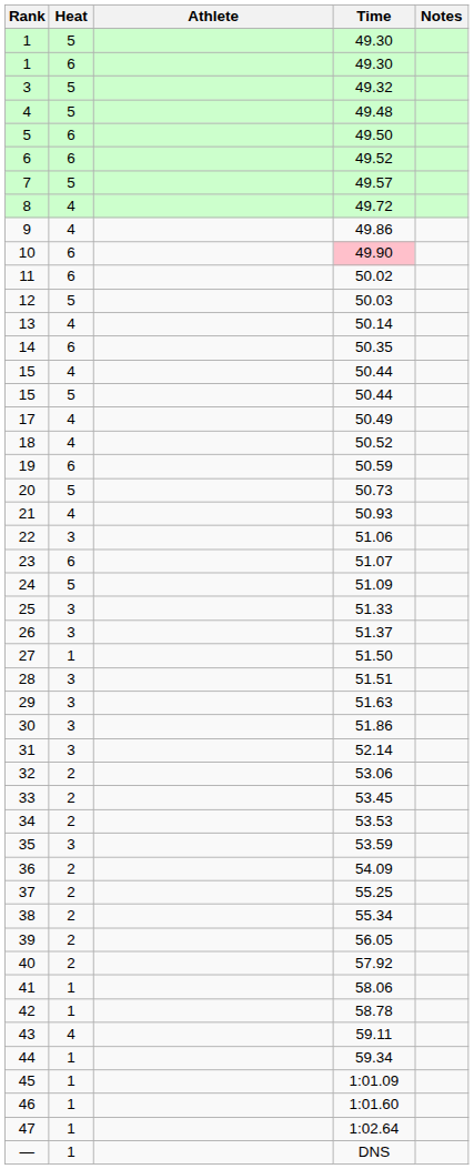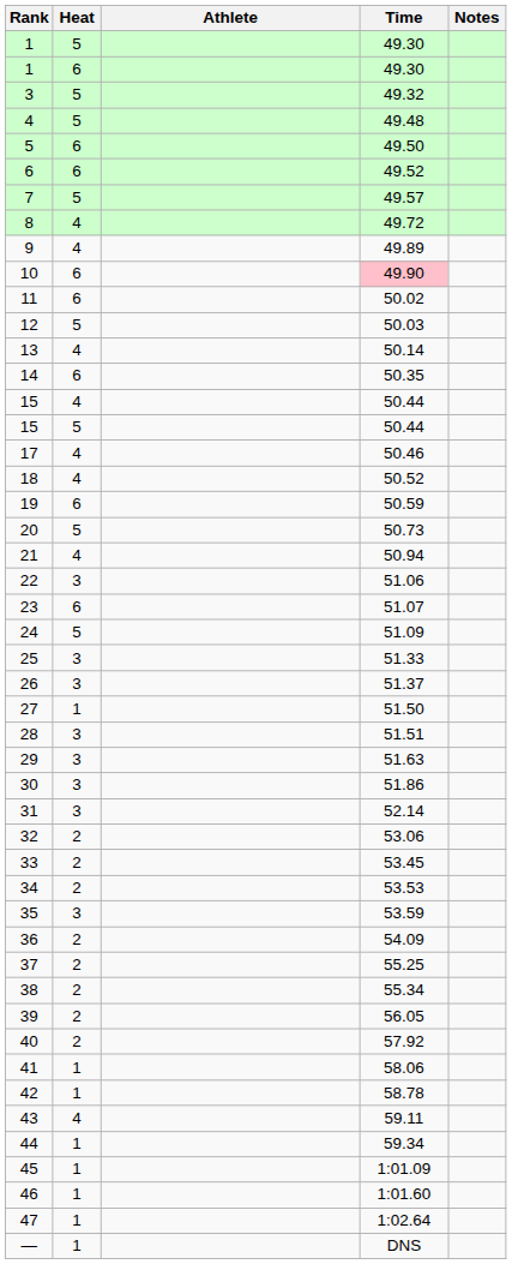 <table class="wikitable" style="text-align:center">
 <tr>
 <th width=40>Rank</th>
 <th width=40>Heat</th>
 <th width=250>Athlete</th>
 <th width=80>Time</th>
 <th width=50>Notes</th>
 </tr>
 <tr bgcolor=ccffcc>
 <td>1</td>
 <td>5</td>
 <td align=left></td>
 <td>49.30</td>
 <td></td>
 </tr>
 <tr bgcolor=ccffcc>
 <td>1</td>
 <td>6</td>
 <td align=left></td>
 <td>49.30</td>
 <td></td>
 </tr>
 <tr bgcolor=ccffcc>
 <td>3</td>
 <td>5</td>
 <td align=left></td>
 <td>49.32</td>
 <td></td>
 </tr>
 <tr bgcolor=ccffcc>
 <td>4</td>
 <td>5</td>
 <td align=left></td>
 <td>49.48</td>
 <td></td>
 </tr>
 <tr bgcolor=ccffcc>
 <td>5</td>
 <td>6</td>
 <td align=left></td>
 <td>49.50</td>
 <td></td>
 </tr>
 <tr bgcolor=ccffcc>
 <td>6</td>
 <td>6</td>
 <td align=left></td>
 <td>49.52</td>
 <td></td>
 </tr>
 <tr bgcolor=ccffcc>
 <td>7</td>
 <td>5</td>
 <td align=left></td>
 <td>49.57</td>
 <td></td>
 </tr>
 <tr bgcolor=ccffcc>
 <td>8</td>
 <td>4</td>
 <td align=left></td>
 <td>49.72</td>
 <td></td>
 </tr>
 <tr>
 <td>9</td>
 <td>4</td>
 <td align=left></td>
-<td>49.86</td>
+<td>49.89</td>
 <td></td>
 </tr>
 <tr>
 <td>10</td>
 <td>6</td>
 <td align=left></td>
 <td style="background: pink;">49.90</td>
 <td></td>
 </tr>
 <tr>
 <td>11</td>
 <td>6</td>
 <td align=left></td>
 <td>50.02</td>
 <td></td>
 </tr>
 <tr>
 <td>12</td>
 <td>5</td>
 <td align=left></td>
 <td>50.03</td>
 <td></td>
 </tr>
 <tr>
 <td>13</td>
 <td>4</td>
 <td align=left></td>
 <td>50.14</td>
 <td></td>
 </tr>
 <tr>
 <td>14</td>
 <td>6</td>
 <td align=left></td>
 <td>50.35</td>
 <td></td>
 </tr>
 <tr>
 <td>15</td>
 <td>4</td>
 <td align=left></td>
 <td>50.44</td>
 <td></td>
 </tr>
 <tr>
 <td>15</td>
 <td>5</td>
 <td align=left></td>
 <td>50.44</td>
 <td></td>
 </tr>
 <tr>
 <td>17</td>
 <td>4</td>
 <td align=left></td>
-<td>50.49</td>
+<td>50.46</td>
 <td></td>
 </tr>
 <tr>
 <td>18</td>
 <td>4</td>
 <td align=left></td>
 <td>50.52</td>
 <td></td>
 </tr>
 <tr>
 <td>19</td>
 <td>6</td>
 <td align=left></td>
 <td>50.59</td>
 <td></td>
 </tr>
 <tr>
 <td>20</td>
 <td>5</td>
 <td align=left></td>
 <td>50.73</td>
 <td></td>
 </tr>
 <tr>
 <td>21</td>
 <td>4</td>
 <td align=left></td>
-<td>50.93</td>
+<td>50.94</td>
 <td></td>
 </tr>
 <tr>
 <td>22</td>
 <td>3</td>
 <td align=left></td>
 <td>51.06</td>
 <td></td>
 </tr>
 <tr>
 <td>23</td>
 <td>6</td>
 <td align=left></td>
 <td>51.07</td>
 <td></td>
 </tr>
 <tr>
 <td>24</td>
 <td>5</td>
 <td align=left></td>
 <td>51.09</td>
 <td></td>
 </tr>
 <tr>
 <td>25</td>
 <td>3</td>
 <td align=left></td>
 <td>51.33</td>
 <td></td>
 </tr>
 <tr>
 <td>26</td>
 <td>3</td>
 <td align=left></td>
 <td>51.37</td>
 <td></td>
 </tr>
 <tr>
 <td>27</td>
 <td>1</td>
 <td align=left></td>
 <td>51.50</td>
 <td></td>
 </tr>
 <tr>
 <td>28</td>
 <td>3</td>
 <td align=left></td>
 <td>51.51</td>
 <td></td>
 </tr>
 <tr>
 <td>29</td>
 <td>3</td>
 <td align=left></td>
 <td>51.63</td>
 <td></td>
 </tr>
 <tr>
 <td>30</td>
 <td>3</td>
 <td align=left></td>
 <td>51.86</td>
 <td></td>
 </tr>
 <tr>
 <td>31</td>
 <td>3</td>
 <td align=left></td>
 <td>52.14</td>
 <td></td>
 </tr>
 <tr>
 <td>32</td>
 <td>2</td>
 <td align=left></td>
 <td>53.06</td>
 <td></td>
 </tr>
 <tr>
 <td>33</td>
 <td>2</td>
 <td align=left></td>
 <td>53.45</td>
 <td></td>
 </tr>
 <tr>
 <td>34</td>
 <td>2</td>
 <td align=left></td>
 <td>53.53</td>
 <td></td>
 </tr>
 <tr>
 <td>35</td>
 <td>3</td>
 <td align=left></td>
 <td>53.59</td>
 <td></td>
 </tr>
 <tr>
 <td>36</td>
 <td>2</td>
 <td align=left></td>
 <td>54.09</td>
 <td></td>
 </tr>
 <tr>
 <td>37</td>
 <td>2</td>
 <td align=left></td>
 <td>55.25</td>
 <td></td>
 </tr>
 <tr>
 <td>38</td>
 <td>2</td>
 <td align=left></td>
 <td>55.34</td>
 <td></td>
 </tr>
 <tr>
 <td>39</td>
 <td>2</td>
 <td align=left></td>
 <td>56.05</td>
 <td></td>
 </tr>
 <tr>
 <td>40</td>
 <td>2</td>
 <td align=left></td>
 <td>57.92</td>
 <td></td>
 </tr>
 <tr>
 <td>41</td>
 <td>1</td>
 <td align=left></td>
 <td>58.06</td>
 <td></td>
 </tr>
 <tr>
 <td>42</td>
 <td>1</td>
 <td align=left></td>
 <td>58.78</td>
 <td></td>
 </tr>
 <tr>
 <td>43</td>
 <td>4</td>
 <td align=left></td>
 <td>59.11</td>
 <td></td>
 </tr>
 <tr>
 <td>44</td>
 <td>1</td>
 <td align=left></td>
 <td>59.34</td>
 <td></td>
 </tr>
 <tr>
 <td>45</td>
 <td>1</td>
 <td align=left></td>
 <td>1:01.09</td>
 <td></td>
 </tr>
 <tr>
 <td>46</td>
 <td>1</td>
 <td align=left></td>
 <td>1:01.60</td>
 <td></td>
 </tr>
 <tr>
 <td>47</td>
 <td>1</td>
 <td align=left></td>
 <td>1:02.64</td>
 <td></td>
 </tr>
 <tr>
 <td>—</td>
 <td>1</td>
 <td align=left></td>
 <td>DNS</td>
 <td></td>
 </tr>
 </table>
